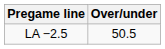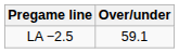 <table class="wikitable">
 <tr align="center">
 <th style=>Pregame line</th>
 <th style=>Over/under</th>
 </tr>
 <tr align="center">
 <td>LA −2.5</td>
-<td>50.5</td>
+<td>59.1</td>
 </tr>
 </table>
